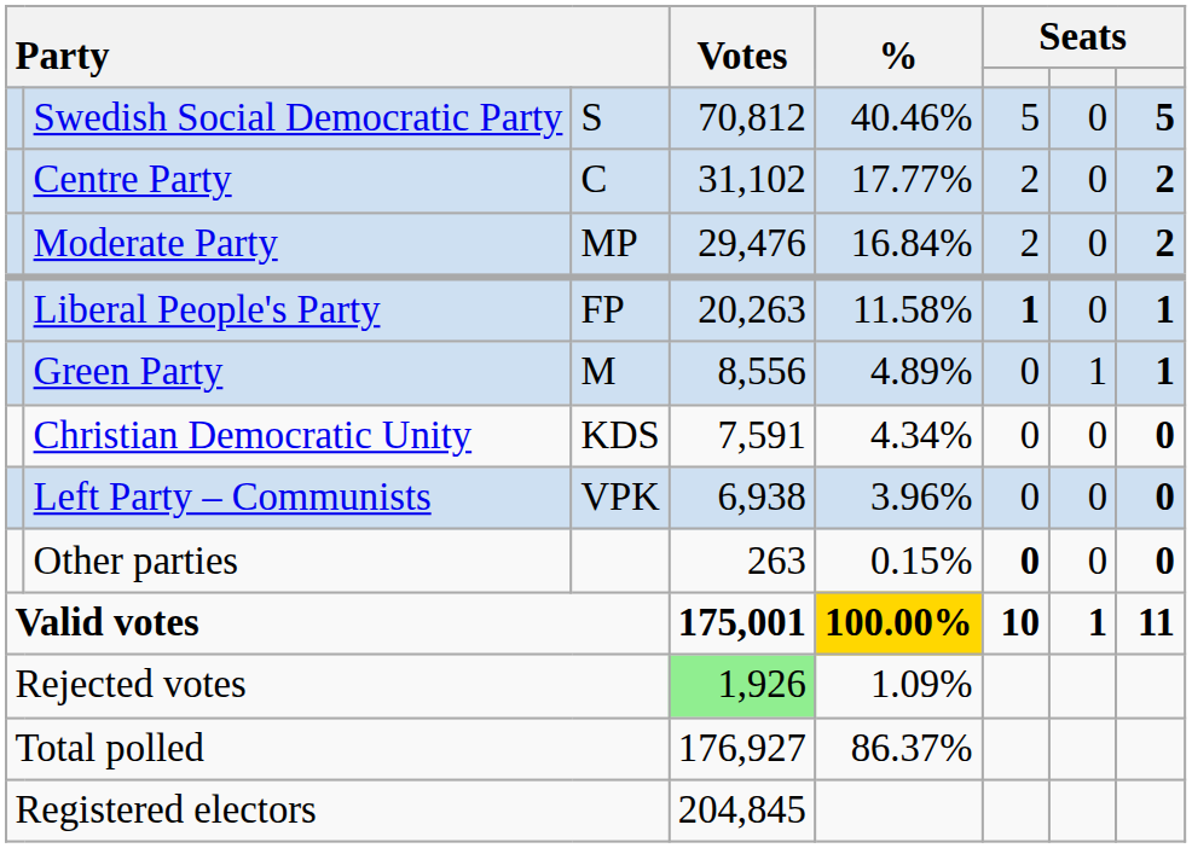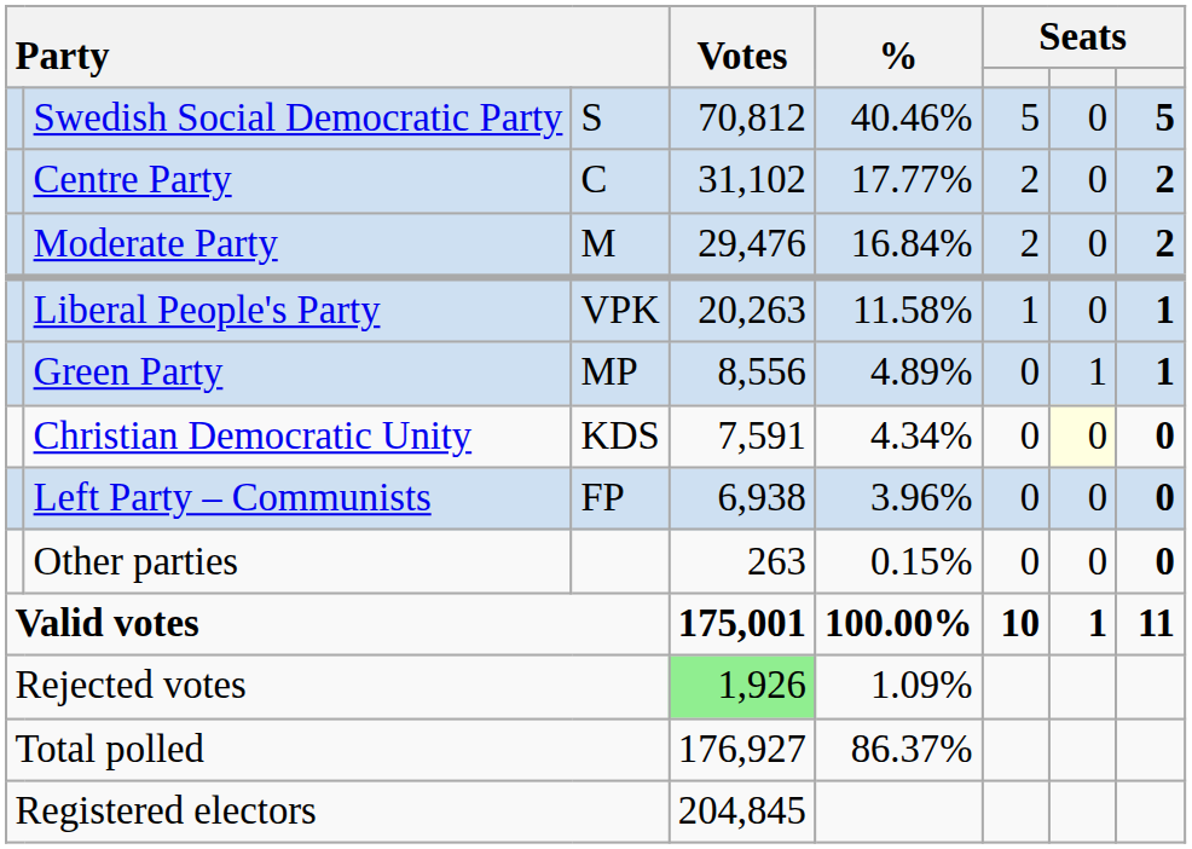 <table class="wikitable" border="1" style="text-align:right;">
 <tr>
 <th style="text-align:left;" valign=bottom rowspan=2 colspan=3>Party</th>
 <th align=center valign=bottom rowspan=2 width="50">Votes</th>
 <th align=center valign=bottom rowspan=2 width="50">%</th>
 <th colspan=3>Seats</th>
 </tr>
 <tr>
 <th align=center valign=bottom width="20"><small></small></th>
 <th align=center valign=bottom width="20"><small><a href='#'></a></small></th>
 <th align=center valign=bottom width="20"><small></small></th>
 </tr>
 <tr style="background:#CEE0F2;">
 <td></td>
 <td align=left style="white-space: nowrap;"><a href='#'>Swedish Social Democratic Party</a></td>
 <td align=left>S</td>
 <td>70,812</td>
 <td>40.46%</td>
 <td>5</td>
 <td>0</td>
 <td><strong>5</strong></td>
 </tr>
 <tr style="background:#CEE0F2;">
 <td></td>
 <td align=left><a href='#'>Centre Party</a></td>
 <td align=left>C</td>
 <td>31,102</td>
 <td>17.77%</td>
 <td>2</td>
 <td>0</td>
 <td><strong>2</strong></td>
 </tr>
 <tr style="background:#CEE0F2;">
 <td></td>
 <td align=left><a href='#'>Moderate Party</a></td>
-<td align=left>MP</td>
+<td align=left>M</td>
 <td>29,476</td>
 <td>16.84%</td>
 <td>2</td>
 <td>0</td>
 <td><strong>2</strong></td>
 </tr>
 <tr style="background:#CEE0F2; border-top:3px solid darkgray;">
 <td></td>
 <td align=left><a href='#'>Liberal People's Party</a></td>
-<td align=left>FP</td>
+<td align=left>VPK</td>
 <td>20,263</td>
 <td>11.58%</td>
-<td><strong>1</strong></td>
+<td>1</td>
 <td>0</td>
 <td><strong>1</strong></td>
 </tr>
 <tr style="background:#CEE0F2;">
 <td></td>
 <td align=left><a href='#'>Green Party</a></td>
-<td align=left>M</td>
+<td align=left>MP</td>
 <td>8,556</td>
 <td>4.89%</td>
 <td>0</td>
 <td>1</td>
 <td><strong>1</strong></td>
 </tr>
 <tr>
 <td></td>
 <td align=left><a href='#'>Christian Democratic Unity</a></td>
 <td align=left>KDS</td>
 <td>7,591</td>
 <td>4.34%</td>
 <td>0</td>
-<td>0</td>
+<td style="background: lightyellow;">0</td>
 <td><strong>0</strong></td>
 </tr>
 <tr style="background:#CEE0F2;">
 <td></td>
 <td align=left><a href='#'>Left Party – Communists</a></td>
-<td align=left>VPK</td>
+<td align=left>FP</td>
 <td>6,938</td>
 <td>3.96%</td>
 <td>0</td>
 <td>0</td>
 <td><strong>0</strong></td>
 </tr>
 <tr>
 <td></td>
 <td align=left>Other parties</td>
 <td></td>
 <td>263</td>
 <td>0.15%</td>
-<td><strong>0</strong></td>
+<td>0</td>
 <td>0</td>
 <td><strong>0</strong></td>
 </tr>
 <tr style="font-weight:bold">
 <td align=left colspan=3>Valid votes</td>
 <td>175,001</td>
-<td style="background: gold;">100.00%</td>
+<td>100.00%</td>
 <td>10</td>
 <td>1</td>
 <td>11</td>
 </tr>
 <tr>
 <td align=left colspan=3>Rejected votes</td>
 <td style="background: lightgreen;">1,926</td>
 <td>1.09%</td>
 <td></td>
 <td></td>
 <td></td>
 </tr>
 <tr>
 <td align=left colspan=3>Total polled</td>
 <td>176,927</td>
 <td>86.37%</td>
 <td></td>
 <td></td>
 <td></td>
 </tr>
 <tr>
 <td align=left colspan=3>Registered electors</td>
 <td>204,845</td>
 <td></td>
 <td></td>
 <td></td>
 <td></td>
 </tr>
 </table>
